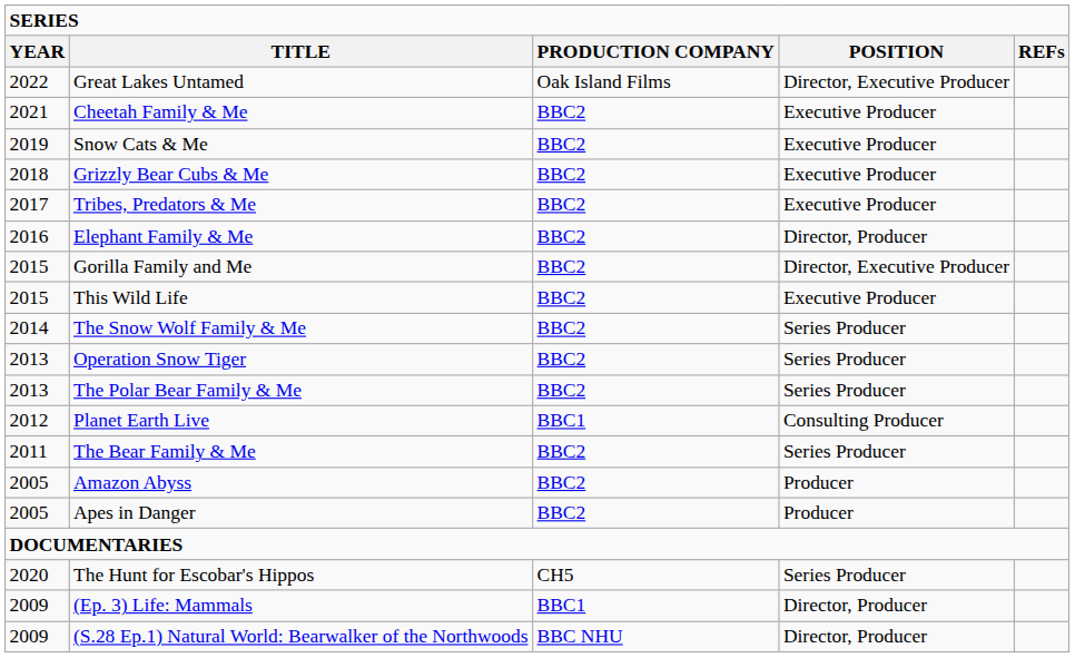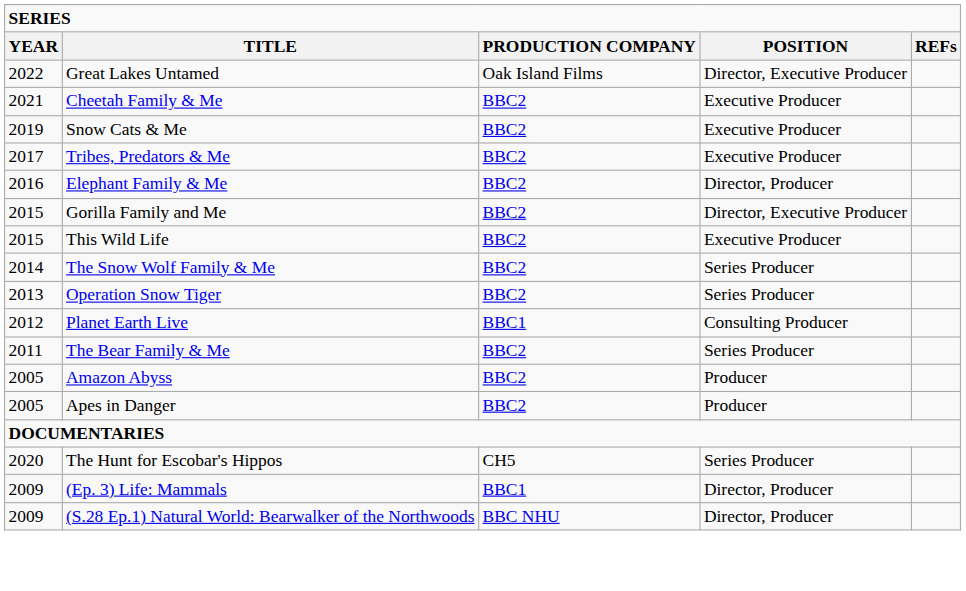 <table class="wikitable">
 <tr>
 <td colspan="5"><strong>SERIES</strong></td>
 </tr>
 <tr>
 <th>YEAR</th>
 <th>TITLE</th>
 <th>PRODUCTION COMPANY</th>
 <th>POSITION</th>
 <th>REFs</th>
 </tr>
 <tr>
 <td>2022</td>
 <td>Great Lakes Untamed</td>
 <td>Oak Island Films</td>
 <td>Director, Executive Producer</td>
 <td></td>
 </tr>
 <tr>
 <td>2021</td>
 <td><a href='#'>Cheetah Family & Me</a></td>
 <td><a href='#'>BBC2</a></td>
 <td>Executive Producer</td>
 <td></td>
 </tr>
 <tr>
 <td>2019</td>
 <td>Snow Cats & Me</td>
-<td><a href='#'>BBC2</a></td>
-<td>Executive Producer</td>
-<td></td>
-</tr>
-<tr>
-<td>2018</td>
-<td><a href='#'>Grizzly Bear Cubs & Me</a></td>
 <td><a href='#'>BBC2</a></td>
 <td>Executive Producer</td>
 <td></td>
 </tr>
 <tr>
 <td>2017</td>
 <td><a href='#'>Tribes, Predators & Me</a></td>
 <td><a href='#'>BBC2</a></td>
 <td>Executive Producer</td>
 <td></td>
 </tr>
 <tr>
 <td>2016</td>
 <td><a href='#'>Elephant Family & Me</a></td>
 <td><a href='#'>BBC2</a></td>
 <td>Director, Producer</td>
 <td></td>
 </tr>
 <tr>
 <td>2015</td>
 <td>Gorilla Family and Me</td>
 <td><a href='#'>BBC2</a></td>
 <td>Director, Executive Producer</td>
 <td></td>
 </tr>
 <tr>
 <td>2015</td>
 <td>This Wild Life</td>
 <td><a href='#'>BBC2</a></td>
 <td>Executive Producer</td>
 <td></td>
 </tr>
 <tr>
 <td>2014</td>
 <td><a href='#'>The Snow Wolf Family & Me</a></td>
 <td><a href='#'>BBC2</a></td>
 <td>Series Producer</td>
 <td></td>
 </tr>
 <tr>
 <td>2013</td>
 <td><a href='#'>Operation Snow Tiger</a></td>
-<td><a href='#'>BBC2</a></td>
-<td>Series Producer</td>
-<td></td>
-</tr>
-<tr>
-<td>2013</td>
-<td><a href='#'>The Polar Bear Family & Me</a></td>
 <td><a href='#'>BBC2</a></td>
 <td>Series Producer</td>
 <td></td>
 </tr>
 <tr>
 <td>2012</td>
 <td><a href='#'>Planet Earth Live</a></td>
 <td><a href='#'>BBC1</a></td>
 <td>Consulting Producer</td>
 <td></td>
 </tr>
 <tr>
 <td>2011</td>
 <td><a href='#'>The Bear Family & Me</a></td>
 <td><a href='#'>BBC2</a></td>
 <td>Series Producer</td>
 <td></td>
 </tr>
 <tr>
 <td>2005</td>
 <td><a href='#'>Amazon Abyss</a></td>
 <td><a href='#'>BBC2</a></td>
 <td>Producer</td>
 <td></td>
 </tr>
 <tr>
 <td>2005</td>
 <td>Apes in Danger</td>
 <td><a href='#'>BBC2</a></td>
 <td>Producer</td>
 <td></td>
 </tr>
 <tr>
 <td colspan="5"><strong>DOCUMENTARIES</strong></td>
 </tr>
 <tr>
 <td>2020</td>
 <td>The Hunt for Escobar's Hippos</td>
 <td>CH5</td>
 <td>Series Producer</td>
 <td></td>
 </tr>
 <tr>
 <td>2009</td>
 <td><a href='#'>(Ep. 3) Life: Mammals</a></td>
 <td><a href='#'>BBC1</a></td>
 <td>Director, Producer</td>
 <td></td>
 </tr>
 <tr>
 <td>2009</td>
 <td><a href='#'>(S.28 Ep.1) Natural World: Bearwalker of the Northwoods</a></td>
 <td><a href='#'>BBC NHU</a></td>
 <td>Director, Producer</td>
 <td></td>
 </tr>
 </table>
